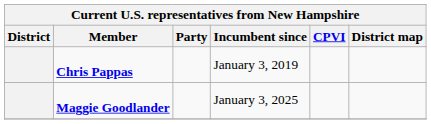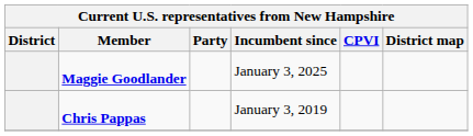 <table class="wikitable sortable">
 <tr>
 <th colspan=6>Current U.S. representatives from New Hampshire</th>
 </tr>
 <tr>
 <th>District</th>
 <th>Member<br></th>
 <th>Party</th>
 <th data-sort-type="date">Incumbent since</th>
 <th data-sort-type="number"><a href='#'>CPVI</a><br></th>
 <th class="unsortable">District map</th>
 </tr>
 <tr>
 <th></th>
+<td data-sort-value="Goodlander, Maggie"><br><strong><a href='#'>Maggie Goodlander</a></strong><br></td>
+<td></td>
+<td>January 3, 2025</td>
+<td></td>
+<td></td>
+</tr>
+<tr>
+<th></th>
 <td data-sort-value="Pappas, Chris"><br><strong><a href='#'>Chris Pappas</a></strong><br></td>
 <td></td>
 <td>January 3, 2019</td>
 <td></td>
 <td></td>
 </tr>
 <tr>
-<th></th>
-<td data-sort-value="Goodlander, Maggie"><br><strong><a href='#'>Maggie Goodlander</a></strong><br></td>
-<td></td>
-<td>January 3, 2025</td>
-<td></td>
-<td></td>
-</tr>
-<tr>
 </tr>
 </table>
